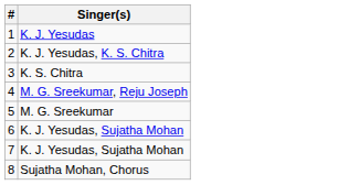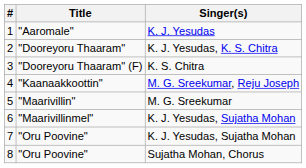 <table class="wikitable" style="font-size:95%;">
 <tr>
 <th>#</th>
+<th>Title</th>
 <th>Singer(s)</th>
 </tr>
 <tr>
 <td>1</td>
+<td>"Aaromale"</td>
 <td><a href='#'>K. J. Yesudas</a></td>
 </tr>
 <tr>
 <td>2</td>
+<td>"Dooreyoru Thaaram"</td>
 <td>K. J. Yesudas, <a href='#'>K. S. Chitra</a></td>
 </tr>
 <tr>
 <td>3</td>
+<td>"Dooreyoru Thaaram" (F)</td>
 <td>K. S. Chitra</td>
 </tr>
 <tr>
 <td>4</td>
+<td>"Kaanaakkoottin"</td>
 <td><a href='#'>M. G. Sreekumar</a>, <a href='#'>Reju Joseph</a></td>
 </tr>
 <tr>
 <td>5</td>
+<td>"Maarivillin"</td>
 <td>M. G. Sreekumar</td>
 </tr>
 <tr>
 <td>6</td>
+<td>"Maarivillinmel"</td>
 <td>K. J. Yesudas, <a href='#'>Sujatha Mohan</a></td>
 </tr>
 <tr>
 <td>7</td>
+<td>"Oru Poovine"</td>
 <td>K. J. Yesudas, Sujatha Mohan</td>
 </tr>
 <tr>
 <td>8</td>
+<td>"Oru Poovine"</td>
 <td>Sujatha Mohan, Chorus</td>
 </tr>
 </table>
